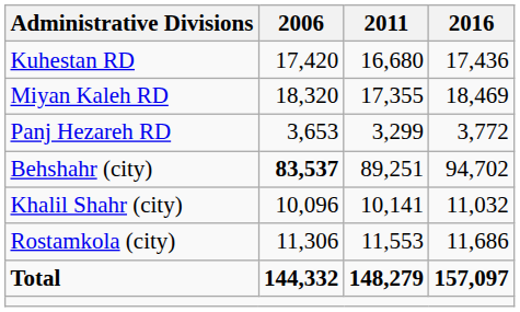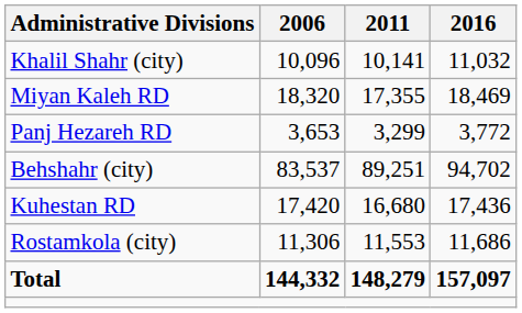 <table class="wikitable">
 <tr>
 <th>Administrative Divisions</th>
 <th>2006</th>
 <th>2011</th>
 <th>2016</th>
 </tr>
 <tr>
-<td><a href='#'>Kuhestan RD</a></td>
-<td style="text-align: right;">17,420</td>
-<td style="text-align: right;">16,680</td>
-<td style="text-align: right;">17,436</td>
+<td><a href='#'>Khalil Shahr</a> (city)</td>
+<td style="text-align: right;">10,096</td>
+<td style="text-align: right;">10,141</td>
+<td style="text-align: right;">11,032</td>
 </tr>
 <tr>
 <td><a href='#'>Miyan Kaleh RD</a></td>
 <td style="text-align: right;">18,320</td>
 <td style="text-align: right;">17,355</td>
 <td style="text-align: right;">18,469</td>
 </tr>
 <tr>
 <td><a href='#'>Panj Hezareh RD</a></td>
 <td style="text-align: right;">3,653</td>
 <td style="text-align: right;">3,299</td>
 <td style="text-align: right;">3,772</td>
 </tr>
 <tr>
 <td><a href='#'>Behshahr</a> (city)</td>
-<td style="text-align: right;"><strong>83,537</strong></td>
+<td style="text-align: right;">83,537</td>
 <td style="text-align: right;">89,251</td>
 <td style="text-align: right;">94,702</td>
 </tr>
 <tr>
-<td><a href='#'>Khalil Shahr</a> (city)</td>
-<td style="text-align: right;">10,096</td>
-<td style="text-align: right;">10,141</td>
-<td style="text-align: right;">11,032</td>
+<td><a href='#'>Kuhestan RD</a></td>
+<td style="text-align: right;">17,420</td>
+<td style="text-align: right;">16,680</td>
+<td style="text-align: right;">17,436</td>
 </tr>
 <tr>
 <td><a href='#'>Rostamkola</a> (city)</td>
 <td style="text-align: right;">11,306</td>
 <td style="text-align: right;">11,553</td>
 <td style="text-align: right;">11,686</td>
 </tr>
 <tr>
 <td><strong>Total</strong></td>
 <td style="text-align: right;"><strong>144,332</strong></td>
 <td style="text-align: right;"><strong>148,279</strong></td>
 <td style="text-align: right;"><strong>157,097</strong></td>
 </tr>
 <tr>
 <td colspan=4></td>
 </tr>
 </table>
